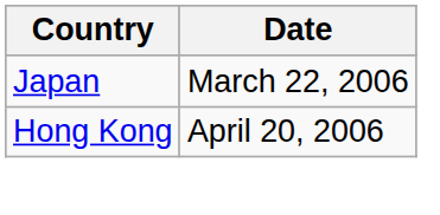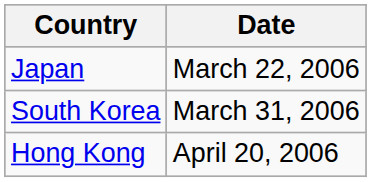 <table class="wikitable">
 <tr>
 <th>Country</th>
 <th>Date</th>
 </tr>
 <tr>
 <td><a href='#'>Japan</a></td>
 <td>March 22, 2006</td>
 </tr>
 <tr>
+<td><a href='#'>South Korea</a></td>
+<td>March 31, 2006</td>
+</tr>
+<tr>
 <td><a href='#'>Hong Kong</a></td>
 <td>April 20, 2006</td>
 </tr>
 </table>
